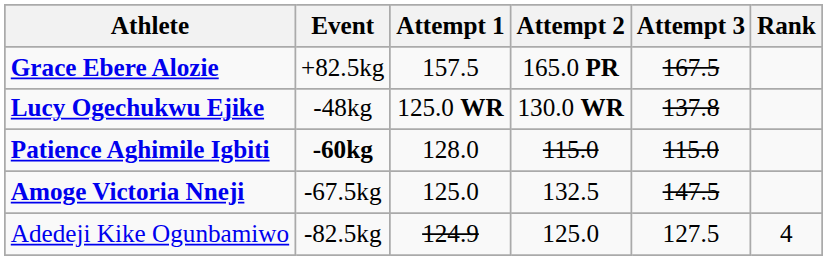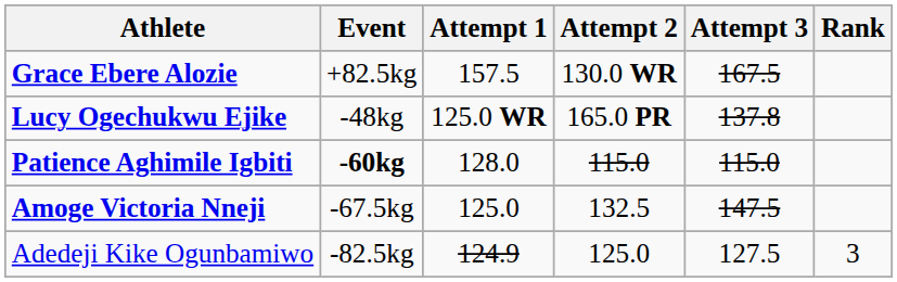 <table class="wikitable" style="font-size:90%">
 <tr>
 <th>Athlete</th>
 <th>Event</th>
 <th>Attempt 1</th>
 <th>Attempt 2</th>
 <th>Attempt 3</th>
 <th>Rank</th>
 </tr>
 <tr>
 <td><strong><a href='#'>Grace Ebere Alozie</a></strong></td>
 <td align=center>+82.5kg</td>
 <td align=center>157.5</td>
-<td align=center>165.0 <strong>PR</strong></td>
+<td align=center>130.0 <strong>WR</strong></td>
 <td align=center><s>167.5</s></td>
 <td align=center></td>
 </tr>
 <tr>
 <td><strong><a href='#'>Lucy Ogechukwu Ejike</a></strong></td>
 <td align=center>-48kg</td>
 <td align=center>125.0 <strong>WR</strong></td>
-<td align=center>130.0 <strong>WR</strong></td>
+<td align=center>165.0 <strong>PR</strong></td>
 <td align=center><s>137.8</s></td>
 <td align=center></td>
 </tr>
 <tr>
 <td><strong><a href='#'>Patience Aghimile Igbiti</a></strong></td>
 <td align=center><strong>-60kg</strong></td>
 <td align=center>128.0</td>
 <td align=center><s>115.0</s></td>
 <td align=center><s>115.0</s></td>
 <td align=center></td>
 </tr>
 <tr>
 <td><strong><a href='#'>Amoge Victoria Nneji</a></strong></td>
 <td align=center>-67.5kg</td>
 <td align=center>125.0</td>
 <td align=center>132.5</td>
 <td align=center><s>147.5</s></td>
 <td align=center></td>
 </tr>
 <tr>
 <td><a href='#'>Adedeji Kike Ogunbamiwo</a></td>
 <td align=center>-82.5kg</td>
 <td align=center><s>124.9</s></td>
 <td align=center>125.0</td>
 <td align=center>127.5</td>
-<td align=center>4</td>
+<td align=center>3</td>
 </tr>
 </table>
